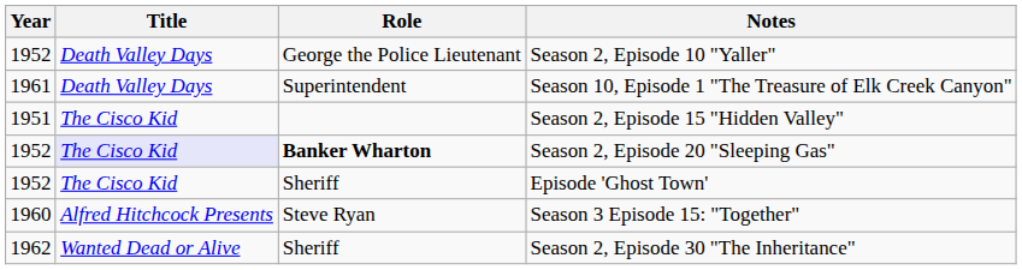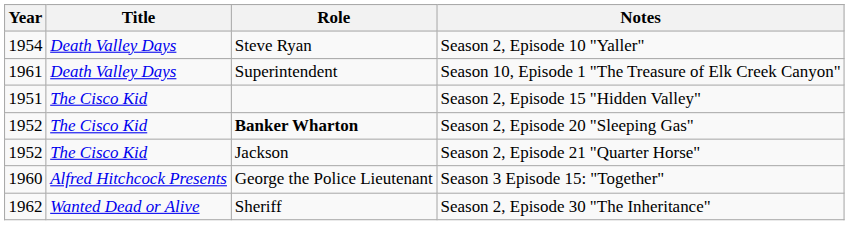 <table class="wikitable plainrowheaders sortable">
 <tr>
 <th scope="col">Year</th>
 <th scope="col">Title</th>
 <th scope="col">Role</th>
 <th scope="col" class="unsortable">Notes</th>
 </tr>
 <tr>
-<td>1952</td>
+<td>1954</td>
 <td><em><a href='#'>Death Valley Days</a></em></td>
-<td>George the Police Lieutenant</td>
+<td>Steve Ryan</td>
 <td>Season 2, Episode 10 "Yaller"</td>
 </tr>
 <tr>
 <td>1961</td>
 <td><em><a href='#'>Death Valley Days</a></em></td>
 <td>Superintendent</td>
 <td>Season 10, Episode 1  "The Treasure of Elk Creek Canyon"</td>
 </tr>
 <tr>
 <td>1951</td>
 <td><em><a href='#'>The Cisco Kid</a></em></td>
 <td></td>
 <td>Season 2, Episode 15 "Hidden Valley"</td>
 </tr>
 <tr>
 <td>1952</td>
-<td style="background: lavender;"><em><a href='#'>The Cisco Kid</a></em></td>
+<td><em><a href='#'>The Cisco Kid</a></em></td>
 <td><strong>Banker Wharton</strong></td>
 <td>Season 2, Episode 20 "Sleeping Gas"</td>
 </tr>
 <tr>
 <td>1952</td>
 <td><em><a href='#'>The Cisco Kid</a></em></td>
-<td>Sheriff</td>
-<td>Episode 'Ghost Town'</td>
+<td>Jackson</td>
+<td>Season 2, Episode 21 "Quarter Horse"</td>
 </tr>
 <tr>
 <td>1960</td>
 <td><em><a href='#'>Alfred Hitchcock Presents</a></em></td>
-<td>Steve Ryan</td>
+<td>George the Police Lieutenant</td>
 <td>Season 3 Episode 15: "Together"</td>
 </tr>
 <tr>
 <td>1962</td>
 <td><em><a href='#'>Wanted Dead or Alive</a></em></td>
 <td>Sheriff</td>
 <td>Season 2, Episode 30	"The Inheritance"</td>
 </tr>
 </table>
